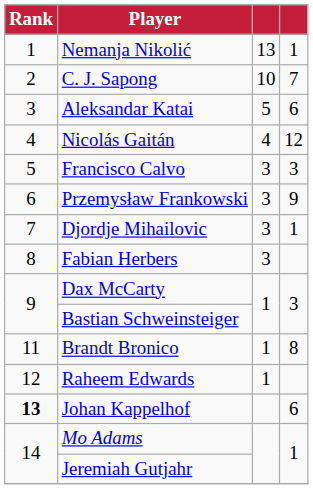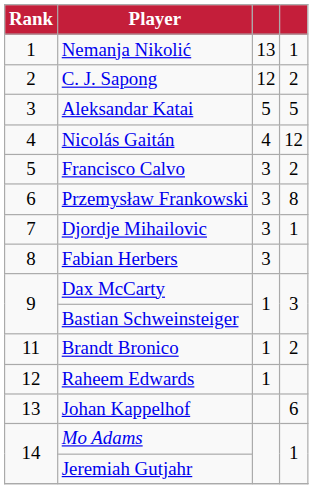 <table class="wikitable" style="text-align:center">
 <tr>
 <th style="background:#C41E3A; color:white; text-align:center;">Rank</th>
 <th style="background:#C41E3A; color:white; text-align:center;">Player</th>
 <th style="background:#C41E3A; color:white; text-align:center;"></th>
 <th style="background:#C41E3A; color:white; text-align:center;"></th>
 </tr>
 <tr>
 <td>1</td>
 <td align="left"> <a href='#'>Nemanja Nikolić</a></td>
 <td>13</td>
 <td>1</td>
 </tr>
 <tr>
 <td>2</td>
 <td align="left"> <a href='#'>C. J. Sapong</a></td>
-<td>10</td>
-<td>7</td>
+<td>12</td>
+<td>2</td>
 </tr>
 <tr>
 <td>3</td>
 <td align="left"> <a href='#'>Aleksandar Katai</a></td>
 <td>5</td>
-<td>6</td>
+<td>5</td>
 </tr>
 <tr>
 <td>4</td>
 <td align="left"> <a href='#'>Nicolás Gaitán</a></td>
 <td>4</td>
 <td>12</td>
 </tr>
 <tr>
 <td>5</td>
 <td align="left"> <a href='#'>Francisco Calvo</a></td>
 <td>3</td>
-<td>3</td>
+<td>2</td>
 </tr>
 <tr>
 <td>6</td>
 <td align="left"> <a href='#'>Przemysław Frankowski</a></td>
 <td>3</td>
-<td>9</td>
+<td>8</td>
 </tr>
 <tr>
 <td>7</td>
 <td align="left"> <a href='#'>Djordje Mihailovic</a></td>
 <td>3</td>
 <td>1</td>
 </tr>
 <tr>
 <td>8</td>
 <td align="left"> <a href='#'>Fabian Herbers</a></td>
 <td>3</td>
 <td></td>
 </tr>
 <tr>
 <td rowspan="2">9</td>
 <td align="left"> <a href='#'>Dax McCarty</a></td>
 <td rowspan="2">1</td>
 <td rowspan="2">3</td>
 </tr>
 <tr>
 <td align="left"> <a href='#'>Bastian Schweinsteiger</a></td>
 </tr>
 <tr>
 <td>11</td>
 <td align="left"> <a href='#'>Brandt Bronico</a></td>
 <td>1</td>
-<td>8</td>
+<td>2</td>
 </tr>
 <tr>
 <td>12</td>
 <td align="left"> <a href='#'>Raheem Edwards</a></td>
 <td>1</td>
 <td></td>
 </tr>
 <tr>
-<td><strong>13</strong></td>
+<td>13</td>
 <td align="left"> <a href='#'>Johan Kappelhof</a></td>
 <td></td>
 <td>6</td>
 </tr>
 <tr>
 <td rowspan="2">14</td>
 <td align="left"> <em><a href='#'>Mo Adams</a></em></td>
 <td rowspan="2"></td>
 <td rowspan="2">1</td>
 </tr>
 <tr>
 <td align="left"> <a href='#'>Jeremiah Gutjahr</a></td>
 </tr>
 <tr>
 </tr>
 </table>
